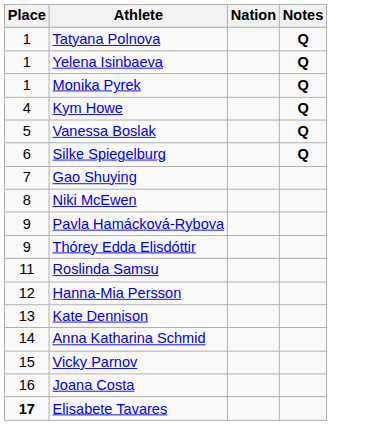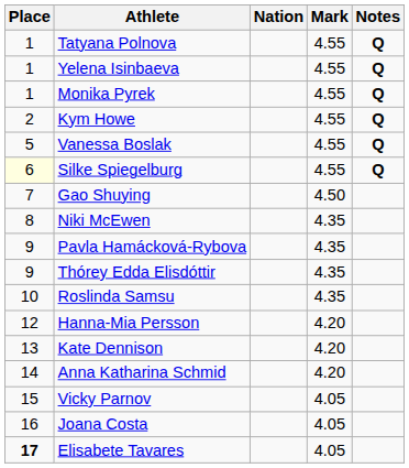 <table class="wikitable" style="text-align:center">
 <tr>
 <th>Place</th>
 <th>Athlete</th>
 <th>Nation</th>
+<th>Mark</th>
 <th>Notes</th>
 </tr>
 <tr>
 <td>1</td>
 <td align=left><a href='#'>Tatyana Polnova</a></td>
 <td align=left></td>
+<td>4.55</td>
 <td><strong>Q</strong></td>
 </tr>
 <tr>
 <td>1</td>
 <td align=left><a href='#'>Yelena Isinbaeva</a></td>
 <td align=left></td>
+<td>4.55</td>
 <td><strong>Q</strong></td>
 </tr>
 <tr>
 <td>1</td>
 <td align=left><a href='#'>Monika Pyrek</a></td>
 <td align=left></td>
+<td>4.55</td>
 <td><strong>Q</strong></td>
 </tr>
 <tr>
-<td>4</td>
+<td>2</td>
 <td align=left><a href='#'>Kym Howe</a></td>
 <td align=left></td>
+<td>4.55</td>
 <td><strong>Q</strong></td>
 </tr>
 <tr>
 <td>5</td>
 <td align=left><a href='#'>Vanessa Boslak</a></td>
 <td align=left></td>
+<td>4.55</td>
 <td><strong>Q</strong></td>
 </tr>
 <tr>
-<td>6</td>
+<td style="background: lightyellow;">6</td>
 <td align=left><a href='#'>Silke Spiegelburg</a></td>
 <td align=left></td>
+<td>4.55</td>
 <td><strong>Q</strong></td>
 </tr>
 <tr>
 <td>7</td>
 <td align=left><a href='#'>Gao Shuying</a></td>
 <td align=left></td>
+<td>4.50</td>
 <td></td>
 </tr>
 <tr>
 <td>8</td>
 <td align=left><a href='#'>Niki McEwen</a></td>
 <td align=left></td>
+<td>4.35</td>
 <td></td>
 </tr>
 <tr>
 <td>9</td>
 <td align=left><a href='#'>Pavla Hamácková-Rybova</a></td>
 <td align=left></td>
+<td>4.35</td>
 <td></td>
 </tr>
 <tr>
 <td>9</td>
 <td align=left><a href='#'>Thórey Edda Elisdóttir</a></td>
 <td align=left></td>
+<td>4.35</td>
 <td></td>
 </tr>
 <tr>
-<td>11</td>
+<td>10</td>
 <td align=left><a href='#'>Roslinda Samsu</a></td>
 <td align=left></td>
+<td>4.35</td>
 <td></td>
 </tr>
 <tr>
 <td>12</td>
 <td align=left><a href='#'>Hanna-Mia Persson</a></td>
 <td align=left></td>
+<td>4.20</td>
 <td></td>
 </tr>
 <tr>
 <td>13</td>
 <td align=left><a href='#'>Kate Dennison</a></td>
 <td align=left></td>
+<td>4.20</td>
 <td></td>
 </tr>
 <tr>
 <td>14</td>
 <td align=left><a href='#'>Anna Katharina Schmid</a></td>
 <td align=left></td>
+<td>4.20</td>
 <td></td>
 </tr>
 <tr>
 <td>15</td>
 <td align=left><a href='#'>Vicky Parnov</a></td>
 <td align=left></td>
+<td>4.05</td>
 <td></td>
 </tr>
 <tr>
 <td>16</td>
 <td align=left><a href='#'>Joana Costa</a></td>
 <td align=left></td>
+<td>4.05</td>
 <td></td>
 </tr>
 <tr>
 <td><strong>17</strong></td>
 <td align=left><a href='#'>Elisabete Tavares</a></td>
 <td align=left></td>
+<td>4.05</td>
 <td></td>
 </tr>
 </table>
